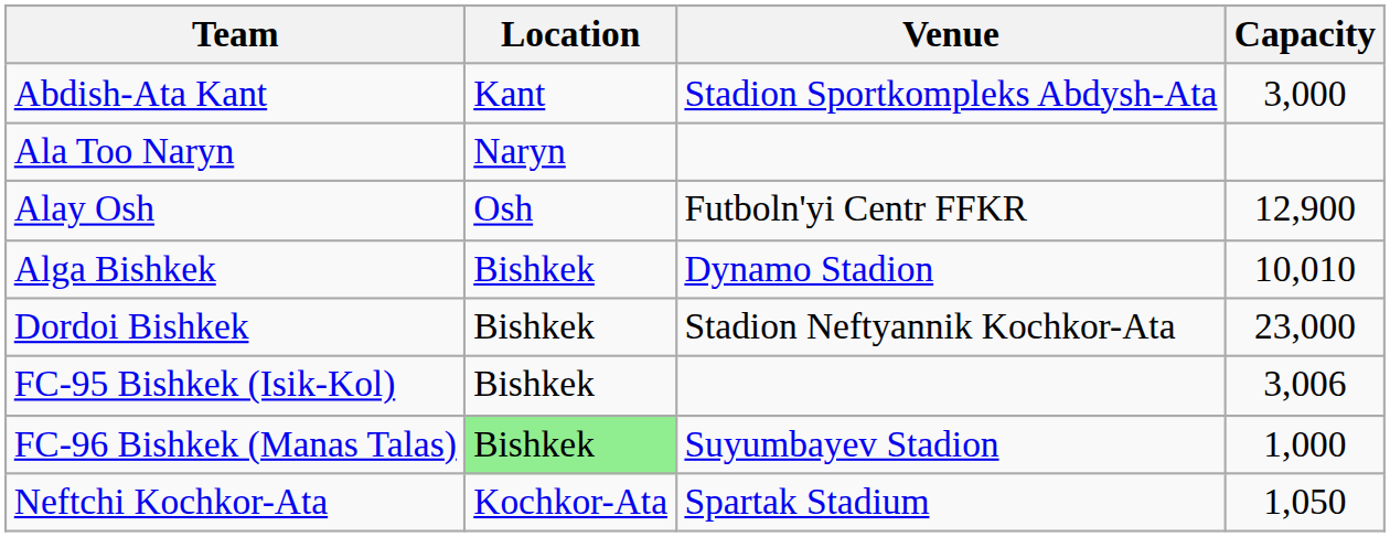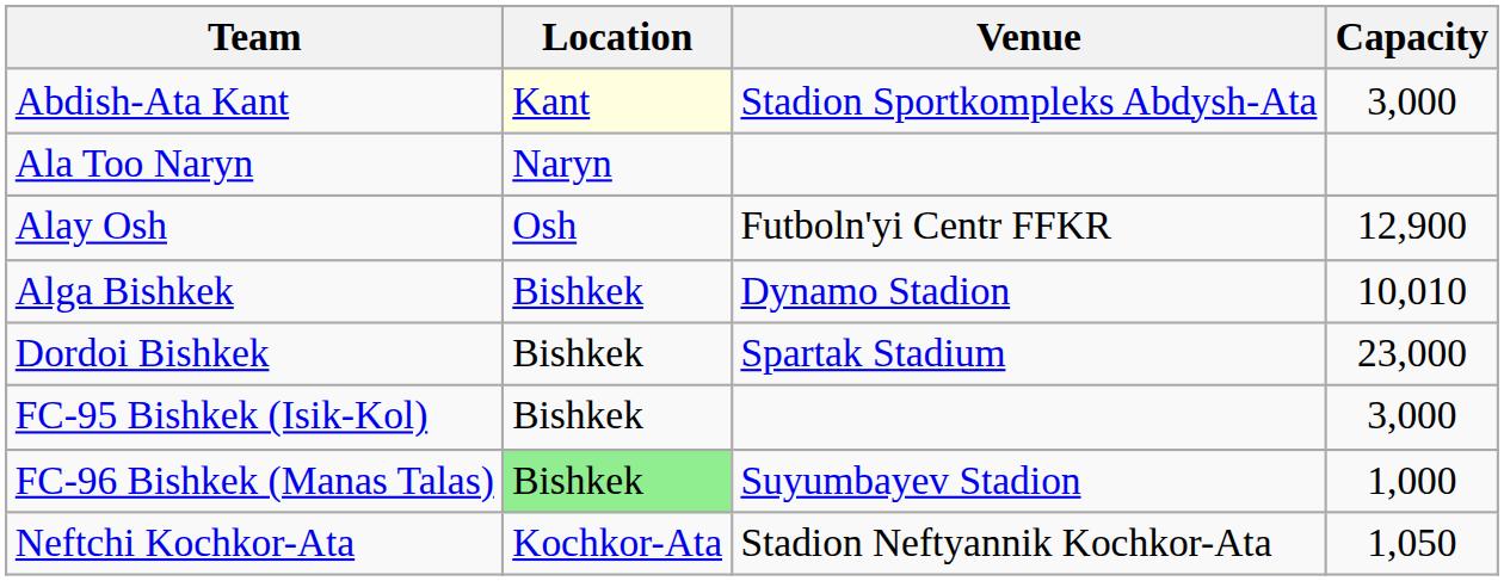 <table class="wikitable sortable">
 <tr>
 <th>Team</th>
 <th>Location</th>
 <th>Venue</th>
 <th>Capacity</th>
 </tr>
 <tr>
 <td><a href='#'>Abdish-Ata Kant</a></td>
-<td><a href='#'>Kant</a></td>
+<td style="background: lightyellow;"><a href='#'>Kant</a></td>
 <td><a href='#'>Stadion Sportkompleks Abdysh-Ata</a></td>
 <td align="center">3,000</td>
 </tr>
 <tr>
 <td><a href='#'>Ala Too Naryn</a></td>
 <td><a href='#'>Naryn</a></td>
 <td></td>
 <td align="center"></td>
 </tr>
 <tr>
 <td><a href='#'>Alay Osh</a></td>
 <td><a href='#'>Osh</a></td>
 <td>Futboln'yi Centr FFKR</td>
 <td align="center">12,900</td>
 </tr>
 <tr>
 <td><a href='#'>Alga Bishkek</a></td>
 <td><a href='#'>Bishkek</a></td>
 <td><a href='#'>Dynamo Stadion</a></td>
 <td align="center">10,010</td>
 </tr>
 <tr>
 <td><a href='#'>Dordoi Bishkek</a></td>
 <td>Bishkek</td>
-<td>Stadion Neftyannik Kochkor-Ata</td>
+<td><a href='#'>Spartak Stadium</a></td>
 <td align="center">23,000</td>
 </tr>
 <tr>
 <td><a href='#'>FC-95 Bishkek (Isik-Kol)</a></td>
 <td>Bishkek</td>
 <td></td>
-<td align="center">3,006</td>
+<td align="center">3,000</td>
 </tr>
 <tr>
 <td><a href='#'>FC-96 Bishkek (Manas Talas)</a></td>
 <td style="background: lightgreen;">Bishkek</td>
 <td><a href='#'>Suyumbayev Stadion</a></td>
 <td align="center">1,000</td>
 </tr>
 <tr>
 <td><a href='#'>Neftchi Kochkor-Ata</a></td>
 <td><a href='#'>Kochkor-Ata</a></td>
-<td><a href='#'>Spartak Stadium</a></td>
+<td>Stadion Neftyannik Kochkor-Ata</td>
 <td align="center">1,050</td>
 </tr>
 </table>
